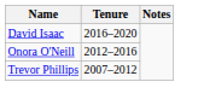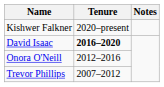 <table class="wikitable">
 <tr>
 <th>Name</th>
 <th>Tenure</th>
 <th>Notes</th>
 </tr>
 <tr>
+<td>Kishwer Falkner</td>
+<td>2020–present</td>
+<td></td>
+</tr>
+<tr>
 <td><a href='#'>David Isaac</a></td>
-<td>2016–2020</td>
+<td><strong>2016–2020</strong></td>
 <td rowspan="3"></td>
 </tr>
 <tr>
 <td><a href='#'>Onora O'Neill</a></td>
 <td>2012–2016</td>
 </tr>
 <tr>
 <td><a href='#'>Trevor Phillips</a></td>
 <td>2007–2012</td>
 </tr>
 </table>
